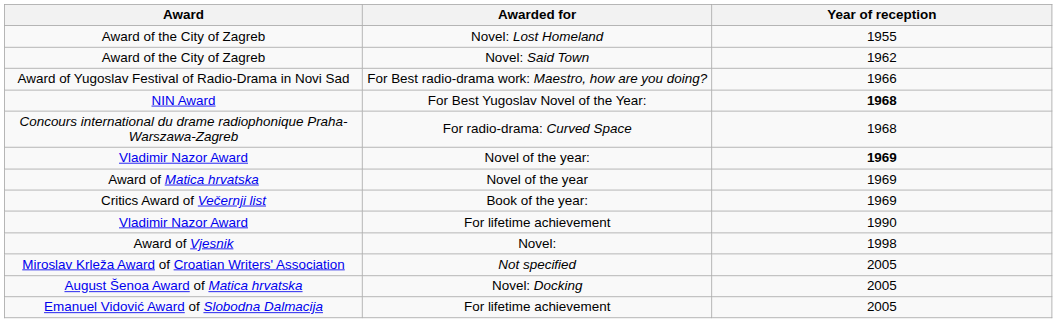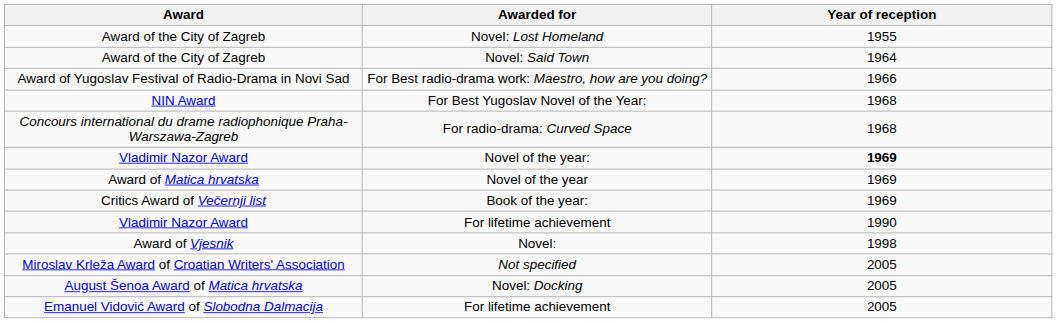 <table class="wikitable" style="text-align:center;">
 <tr>
 <th width="7%">Award</th>
 <th width="7%">Awarded for</th>
 <th width="7%">Year of reception</th>
 </tr>
 <tr>
 <td>Award of the City of Zagreb</td>
 <td>Novel: <em>Lost Homeland</em></td>
 <td>1955</td>
 </tr>
 <tr>
 <td>Award of the City of Zagreb</td>
 <td>Novel: <em>Said Town</em></td>
-<td>1962</td>
+<td>1964</td>
 </tr>
 <tr>
 <td>Award of Yugoslav Festival of Radio-Drama in Novi Sad</td>
 <td>For Best radio-drama work: <em>Maestro, how are you doing?</em></td>
 <td>1966</td>
 </tr>
 <tr>
 <td><a href='#'>NIN Award</a></td>
 <td>For Best Yugoslav Novel of the Year: <em></em></td>
-<td><strong>1968</strong></td>
+<td>1968</td>
 </tr>
 <tr>
 <td><em>Concours international du drame radiophonique Praha-Warszawa-Zagreb</em></td>
 <td>For radio-drama: <em>Curved Space</em></td>
 <td>1968</td>
 </tr>
 <tr>
 <td><a href='#'>Vladimir Nazor Award</a></td>
 <td>Novel of the year: <em></em></td>
 <td><strong>1969</strong></td>
 </tr>
 <tr>
 <td>Award of <em><a href='#'>Matica hrvatska</a></em></td>
 <td>Novel of the year <em></em></td>
 <td>1969</td>
 </tr>
 <tr>
 <td>Critics Award of <em><a href='#'>Večernji list</a></em></td>
 <td>Book of the year:<em></em></td>
 <td>1969</td>
 </tr>
 <tr>
 <td><a href='#'>Vladimir Nazor Award</a></td>
 <td>For lifetime achievement</td>
 <td>1990</td>
 </tr>
 <tr>
 <td>Award of <em><a href='#'>Vjesnik</a></em></td>
 <td>Novel: <em></em></td>
 <td>1998</td>
 </tr>
 <tr>
 <td><a href='#'>Miroslav Krleža Award</a> of <a href='#'>Croatian Writers' Association</a></td>
 <td><em>Not specified</em></td>
 <td>2005</td>
 </tr>
 <tr>
 <td><a href='#'>August Šenoa Award</a> of <em><a href='#'>Matica hrvatska</a></em></td>
 <td>Novel: <em>Docking</em></td>
 <td>2005</td>
 </tr>
 <tr>
 <td><a href='#'>Emanuel Vidović Award</a> of <em><a href='#'>Slobodna Dalmacija</a></em></td>
 <td>For lifetime achievement</td>
 <td>2005</td>
 </tr>
 </table>
